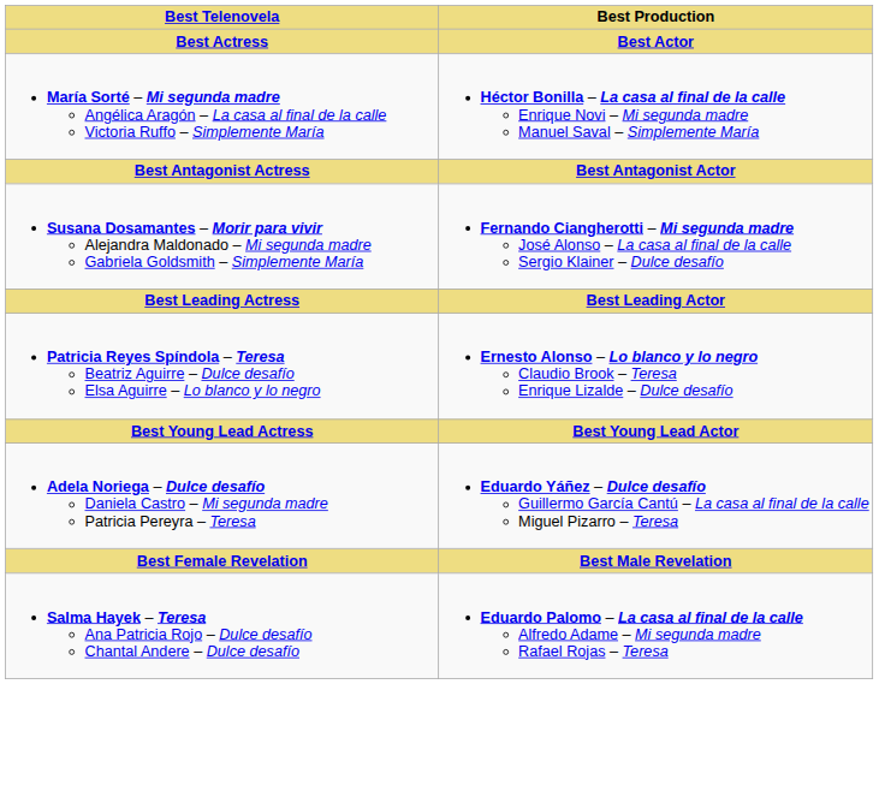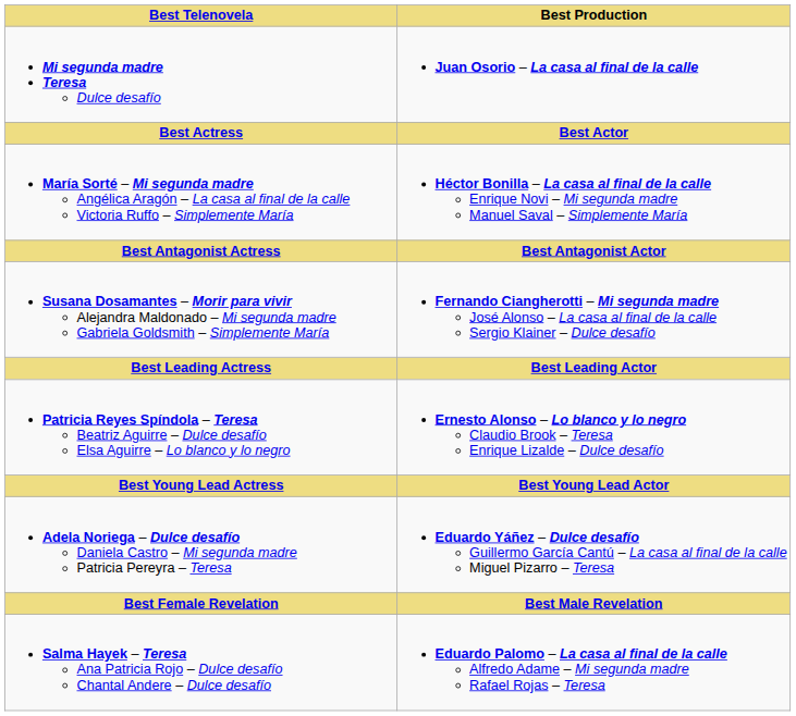 <table class="wikitable">
 <tr>
 <th style="background:#EEDD82; width:50%"><a href='#'>Best Telenovela</a></th>
 <th style="background:#EEDD82; width:50%">Best Production</th>
+</tr>
+<tr>
+<td valign="top"><br><ul><li><strong><em><a href='#'>Mi segunda madre</a></em></strong></li><li><strong><em><a href='#'>Teresa</a></em></strong><ul><li><em><a href='#'>Dulce desafío</a></em></li></ul></li></ul></td>
+<td valign="top"><br><ul><li><strong><a href='#'>Juan Osorio</a></strong> – <strong><em><a href='#'>La casa al final de la calle</a></em></strong></li></ul></td>
 </tr>
 <tr>
 <th style="background:#EEDD82; width:50%"><a href='#'>Best Actress</a></th>
 <th style="background:#EEDD82; width:50%"><a href='#'>Best Actor</a></th>
 </tr>
 <tr>
 <td valign="top"><br><ul><li><strong><a href='#'>María Sorté</a></strong> – <strong><em><a href='#'>Mi segunda madre</a></em></strong><ul><li><a href='#'>Angélica Aragón</a> – <em><a href='#'>La casa al final de la calle</a></em></li><li><a href='#'>Victoria Ruffo</a> – <em><a href='#'>Simplemente María</a></em></li></ul></li></ul></td>
 <td valign="top"><br><ul><li><strong><a href='#'>Héctor Bonilla</a></strong> – <strong><em><a href='#'>La casa al final de la calle</a></em></strong><ul><li><a href='#'>Enrique Novi</a> – <em><a href='#'>Mi segunda madre</a></em></li><li><a href='#'>Manuel Saval</a> – <em><a href='#'>Simplemente María</a></em></li></ul></li></ul></td>
 </tr>
 <tr>
 <th style="background:#EEDD82; width:50%"><a href='#'>Best Antagonist Actress</a></th>
 <th style="background:#EEDD82; width:50%"><a href='#'>Best Antagonist Actor</a></th>
 </tr>
 <tr>
 <td valign="top"><br><ul><li><strong><a href='#'>Susana Dosamantes</a></strong> – <strong><em><a href='#'>Morir para vivir</a></em></strong><ul><li>Alejandra Maldonado – <em><a href='#'>Mi segunda madre</a></em></li><li><a href='#'>Gabriela Goldsmith</a> – <em><a href='#'>Simplemente María</a></em></li></ul></li></ul></td>
 <td valign="top"><br><ul><li><strong><a href='#'>Fernando Ciangherotti</a></strong> – <strong><em><a href='#'>Mi segunda madre</a></em></strong><ul><li><a href='#'>José Alonso</a> – <em><a href='#'>La casa al final de la calle</a></em></li><li><a href='#'>Sergio Klainer</a> – <em><a href='#'>Dulce desafío</a></em></li></ul></li></ul></td>
 </tr>
 <tr>
 <th style="background:#EEDD82; width:50%"><a href='#'>Best Leading Actress</a></th>
 <th style="background:#EEDD82; width:50%"><a href='#'>Best Leading Actor</a></th>
 </tr>
 <tr>
 <td valign="top"><br><ul><li><strong><a href='#'>Patricia Reyes Spíndola</a></strong> – <strong><em><a href='#'>Teresa</a></em></strong><ul><li><a href='#'>Beatriz Aguirre</a> – <em><a href='#'>Dulce desafío</a></em></li><li><a href='#'>Elsa Aguirre</a> – <em><a href='#'>Lo blanco y lo negro</a></em></li></ul></li></ul></td>
 <td valign="top"><br><ul><li><strong><a href='#'>Ernesto Alonso</a></strong> – <strong><em><a href='#'>Lo blanco y lo negro</a></em></strong><ul><li><a href='#'>Claudio Brook</a> – <em><a href='#'>Teresa</a></em></li><li><a href='#'>Enrique Lizalde</a> – <em><a href='#'>Dulce desafío</a></em></li></ul></li></ul></td>
 </tr>
 <tr>
 <th style="background:#EEDD82; width:50%"><a href='#'>Best Young Lead Actress</a></th>
 <th style="background:#EEDD82; width:50%"><a href='#'>Best Young Lead Actor</a></th>
 </tr>
 <tr>
 <td valign="top"><br><ul><li><strong><a href='#'>Adela Noriega</a></strong> – <strong><em><a href='#'>Dulce desafío</a></em></strong><ul><li><a href='#'>Daniela Castro</a> – <em><a href='#'>Mi segunda madre</a></em></li><li>Patricia Pereyra – <em><a href='#'>Teresa</a></em></li></ul></li></ul></td>
 <td valign="top"><br><ul><li><strong><a href='#'>Eduardo Yáñez</a></strong> – <strong><em><a href='#'>Dulce desafío</a></em></strong><ul><li><a href='#'>Guillermo García Cantú</a> – <em><a href='#'>La casa al final de la calle</a></em></li><li>Miguel Pizarro – <em><a href='#'>Teresa</a></em></li></ul></li></ul></td>
 </tr>
 <tr>
 <th style="background:#EEDD82; width:50%"><a href='#'>Best Female Revelation</a></th>
 <th style="background:#EEDD82; width:50%"><a href='#'>Best Male Revelation</a></th>
 </tr>
 <tr>
 <td valign="top"><br><ul><li><strong><a href='#'>Salma Hayek</a></strong> – <strong><em><a href='#'>Teresa</a></em></strong><ul><li><a href='#'>Ana Patricia Rojo</a> – <em><a href='#'>Dulce desafío</a></em></li><li><a href='#'>Chantal Andere</a> – <em><a href='#'>Dulce desafío</a></em></li></ul></li></ul></td>
 <td valign="top"><br><ul><li><strong><a href='#'>Eduardo Palomo</a></strong> – <strong><em><a href='#'>La casa al final de la calle</a></em></strong><ul><li><a href='#'>Alfredo Adame</a> – <em><a href='#'>Mi segunda madre</a></em></li><li><a href='#'>Rafael Rojas</a> – <em><a href='#'>Teresa</a></em></li></ul></li></ul></td>
 </tr>
 </table>
